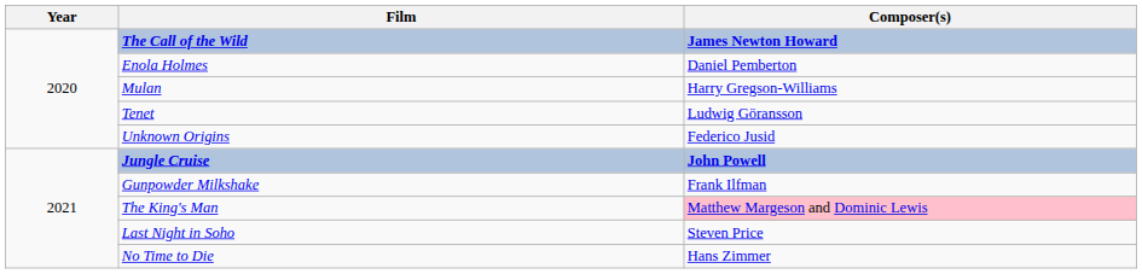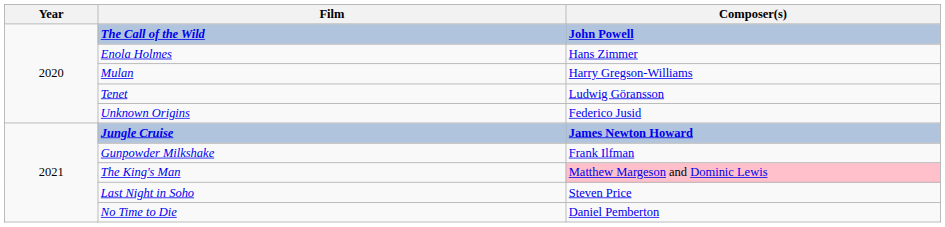 <table class="wikitable" width="95%" cellpadding="5">
 <tr>
 <th width="10%">Year</th>
 <th width="50%">Film</th>
 <th width="40%">Composer(s)</th>
 </tr>
 <tr>
 <td rowspan="5" style="text-align:center;">2020<br></td>
 <td style="background:#B0C4DE;"><strong><em><a href='#'>The Call of the Wild</a></em></strong></td>
-<td style="background:#B0C4DE;"><strong><a href='#'>James Newton Howard</a></strong></td>
+<td style="background:#B0C4DE;"><strong><a href='#'>John Powell</a></strong></td>
 </tr>
 <tr>
 <td><em><a href='#'>Enola Holmes</a></em></td>
-<td><a href='#'>Daniel Pemberton</a></td>
+<td><a href='#'>Hans Zimmer</a></td>
 </tr>
 <tr>
 <td><em><a href='#'>Mulan</a></em></td>
 <td><a href='#'>Harry Gregson-Williams</a></td>
 </tr>
 <tr>
 <td><em><a href='#'>Tenet</a></em></td>
 <td><a href='#'>Ludwig Göransson</a></td>
 </tr>
 <tr>
 <td><em><a href='#'>Unknown Origins</a></em></td>
 <td><a href='#'>Federico Jusid</a></td>
 </tr>
 <tr>
 <td rowspan="5" style="text-align:center;">2021<br></td>
 <td style="background:#B0C4DE;"><strong><em><a href='#'>Jungle Cruise</a></em></strong></td>
-<td style="background:#B0C4DE;"><strong><a href='#'>John Powell</a></strong></td>
+<td style="background:#B0C4DE;"><strong><a href='#'>James Newton Howard</a></strong></td>
 </tr>
 <tr>
 <td><em><a href='#'>Gunpowder Milkshake</a></em></td>
 <td><a href='#'>Frank Ilfman</a></td>
 </tr>
 <tr>
 <td><em><a href='#'>The King's Man</a></em></td>
 <td style="background: pink;"><a href='#'>Matthew Margeson</a> and <a href='#'>Dominic Lewis</a></td>
 </tr>
 <tr>
 <td><em><a href='#'>Last Night in Soho</a></em></td>
 <td><a href='#'>Steven Price</a></td>
 </tr>
 <tr>
 <td><em><a href='#'>No Time to Die</a></em></td>
-<td><a href='#'>Hans Zimmer</a></td>
+<td><a href='#'>Daniel Pemberton</a></td>
 </tr>
 </table>
